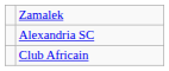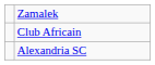 <table class="wikitable" width="200px">
 <tr>
 <td align=center></td>
 <td> <a href='#'>Zamalek</a></td>
 </tr>
 <tr>
 <td align=center></td>
-<td> <a href='#'>Alexandria SC</a></td>
+<td> <a href='#'>Club Africain</a></td>
 </tr>
 <tr>
 <td align=center></td>
-<td> <a href='#'>Club Africain</a></td>
+<td> <a href='#'>Alexandria SC</a></td>
 </tr>
 </table>
